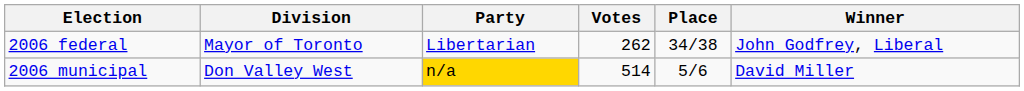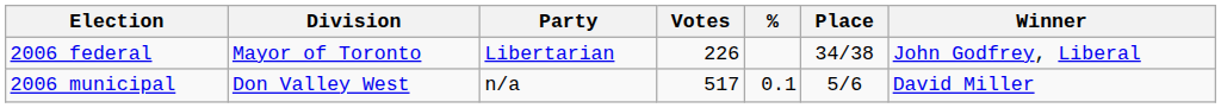 <table class="wikitable" width="800">
 <tr>
 <th align="left">Election</th>
 <th align="left">Division</th>
 <th align="left">Party</th>
 <th align="right">Votes</th>
+<th align="right">%</th>
 <th align="center">Place</th>
 <th align="center">Winner</th>
 </tr>
 <tr>
 <td align="left"><a href='#'>2006 federal</a></td>
 <td align="left"><a href='#'>Mayor of Toronto</a></td>
 <td align="left"><a href='#'>Libertarian</a></td>
-<td align="right">262</td>
+<td align="right">226</td>
+<td align="right"></td>
 <td align="center">34/38</td>
 <td align="left"><a href='#'>John Godfrey</a>, <a href='#'>Liberal</a></td>
 </tr>
 <tr>
 <td align="left"><a href='#'>2006 municipal</a></td>
 <td align="left"><a href='#'>Don Valley West</a></td>
-<td align="left" style="background: gold;">n/a</td>
-<td align="right">514</td>
+<td align="left">n/a</td>
+<td align="right">517</td>
+<td align="right">0.1</td>
 <td align="center">5/6</td>
 <td align="left"><a href='#'>David Miller</a></td>
 </tr>
 </table>
